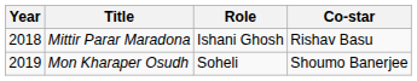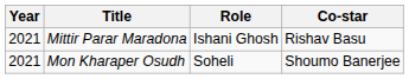 <table class= "wikitable sortable">
 <tr>
 <th>Year</th>
 <th>Title</th>
 <th>Role</th>
 <th>Co-star</th>
 </tr>
 <tr>
-<td>2018</td>
+<td>2021</td>
 <td><em>Mittir Parar Maradona</em></td>
 <td>Ishani Ghosh</td>
 <td>Rishav Basu</td>
 </tr>
 <tr>
-<td>2019</td>
+<td>2021</td>
 <td><em>Mon Kharaper Osudh</em></td>
 <td>Soheli</td>
 <td>Shoumo Banerjee</td>
 </tr>
 </table>
